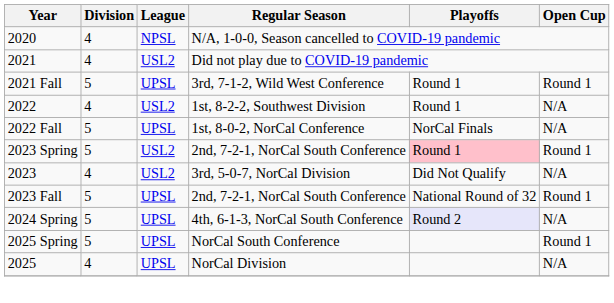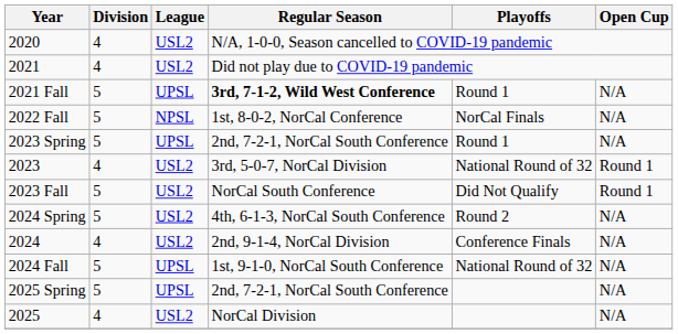 <table class="wikitable">
 <tr>
 <th>Year</th>
 <th>Division</th>
 <th>League</th>
 <th>Regular Season</th>
 <th>Playoffs</th>
 <th>Open Cup</th>
 </tr>
 <tr>
 <td>2020</td>
 <td>4</td>
-<td><a href='#'>NPSL</a></td>
+<td><a href='#'>USL2</a></td>
 <td colspan=3>N/A, 1-0-0, Season cancelled to <a href='#'>COVID-19 pandemic</a></td>
 </tr>
 <tr>
 <td>2021</td>
 <td>4</td>
 <td><a href='#'>USL2</a></td>
 <td colspan=3>Did not play due to <a href='#'>COVID-19 pandemic</a></td>
 </tr>
 <tr>
 <td>2021 Fall</td>
 <td>5</td>
 <td><a href='#'>UPSL</a></td>
-<td>3rd, 7-1-2, Wild West Conference</td>
-<td>Round 1</td>
-<td>Round 1</td>
-</tr>
-<tr>
-<td>2022</td>
-<td>4</td>
-<td><a href='#'>USL2</a></td>
-<td>1st, 8-2-2, Southwest Division</td>
+<td><strong>3rd, 7-1-2, Wild West Conference</strong></td>
 <td>Round 1</td>
 <td>N/A</td>
 </tr>
 <tr>
 <td>2022 Fall</td>
 <td>5</td>
-<td><a href='#'>UPSL</a></td>
+<td><a href='#'>NPSL</a></td>
 <td>1st, 8-0-2, NorCal Conference</td>
 <td>NorCal Finals</td>
 <td>N/A</td>
 </tr>
 <tr>
 <td>2023 Spring</td>
 <td>5</td>
-<td><a href='#'>USL2</a></td>
+<td><a href='#'>UPSL</a></td>
 <td>2nd, 7-2-1, NorCal South Conference</td>
-<td style="background: pink;">Round 1</td>
 <td>Round 1</td>
+<td>N/A</td>
 </tr>
 <tr>
 <td>2023</td>
 <td>4</td>
 <td><a href='#'>USL2</a></td>
 <td>3rd, 5-0-7, NorCal Division</td>
-<td>Did Not Qualify</td>
-<td>N/A</td>
+<td>National Round of 32</td>
+<td>Round 1</td>
 </tr>
 <tr>
 <td>2023 Fall</td>
 <td>5</td>
-<td><a href='#'>UPSL</a></td>
-<td>2nd, 7-2-1, NorCal South Conference</td>
-<td>National Round of 32</td>
+<td><a href='#'>USL2</a></td>
+<td>NorCal South Conference</td>
+<td>Did Not Qualify</td>
 <td>Round 1</td>
 </tr>
 <tr>
 <td>2024 Spring</td>
 <td>5</td>
+<td><a href='#'>USL2</a></td>
+<td>4th, 6-1-3, NorCal South Conference</td>
+<td>Round 2</td>
+<td>N/A</td>
+</tr>
+<tr>
+<td>2024</td>
+<td>4</td>
+<td><a href='#'>USL2</a></td>
+<td>2nd, 9-1-4, NorCal Division</td>
+<td>Conference Finals</td>
+<td>N/A</td>
+</tr>
+<tr>
+<td>2024 Fall</td>
+<td>5</td>
 <td><a href='#'>UPSL</a></td>
-<td>4th, 6-1-3, NorCal South Conference</td>
-<td style="background: lavender;">Round 2</td>
+<td>1st, 9-1-0, NorCal South Conference</td>
+<td>National Round of 32</td>
 <td>N/A</td>
 </tr>
 <tr>
 <td>2025 Spring</td>
 <td>5</td>
 <td><a href='#'>UPSL</a></td>
-<td>NorCal South Conference</td>
+<td>2nd, 7-2-1, NorCal South Conference</td>
 <td></td>
-<td>Round 1</td>
+<td>N/A</td>
 </tr>
 <tr>
 <td>2025</td>
 <td>4</td>
-<td><a href='#'>UPSL</a></td>
+<td><a href='#'>USL2</a></td>
 <td>NorCal Division</td>
 <td></td>
 <td>N/A</td>
 </tr>
 <tr>
 </tr>
 </table>
